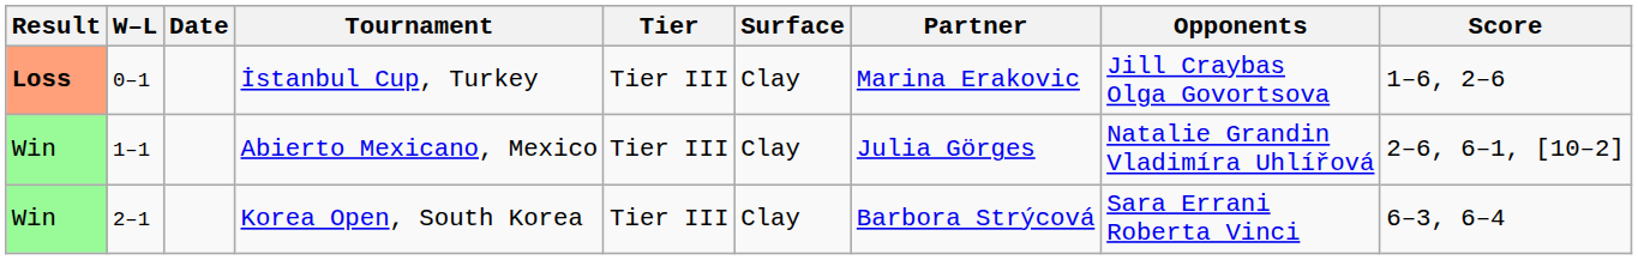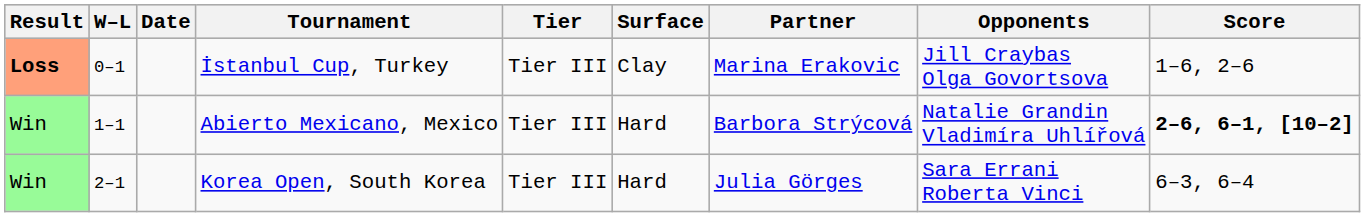 <table class="sortable wikitable">
 <tr>
 <th>Result</th>
 <th class="unsortable">W–L</th>
 <th>Date</th>
 <th>Tournament</th>
 <th>Tier</th>
 <th>Surface</th>
 <th>Partner</th>
 <th>Opponents</th>
 <th class="unsortable">Score</th>
 </tr>
 <tr>
 <td bgcolor="FFA07A"><strong>Loss</strong></td>
 <td><small>0–1</small></td>
 <td><a href='#'></a></td>
 <td><a href='#'>İstanbul Cup</a>, Turkey</td>
 <td>Tier III</td>
 <td>Clay</td>
 <td> <a href='#'>Marina Erakovic</a></td>
 <td> <a href='#'>Jill Craybas</a><br> <a href='#'>Olga Govortsova</a></td>
 <td>1–6, 2–6</td>
 </tr>
 <tr>
 <td bgcolor="98FB98">Win</td>
 <td><small>1–1</small></td>
 <td><a href='#'></a></td>
 <td><a href='#'>Abierto Mexicano</a>, Mexico</td>
 <td>Tier III</td>
-<td>Clay</td>
-<td> <a href='#'>Julia Görges</a></td>
+<td>Hard</td>
+<td> <a href='#'>Barbora Strýcová</a></td>
 <td> <a href='#'>Natalie Grandin</a><br> <a href='#'>Vladimíra Uhlířová</a></td>
-<td>2–6, 6–1, [10–2]</td>
+<td><strong>2–6, 6–1, [10–2]</strong></td>
 </tr>
 <tr>
 <td bgcolor="98FB98">Win</td>
 <td><small>2–1</small></td>
 <td><a href='#'></a></td>
 <td><a href='#'>Korea Open</a>, South Korea</td>
 <td>Tier III</td>
-<td>Clay</td>
-<td> <a href='#'>Barbora Strýcová</a></td>
+<td>Hard</td>
+<td> <a href='#'>Julia Görges</a></td>
 <td> <a href='#'>Sara Errani</a><br> <a href='#'>Roberta Vinci</a></td>
 <td>6–3, 6–4</td>
 </tr>
 </table>
